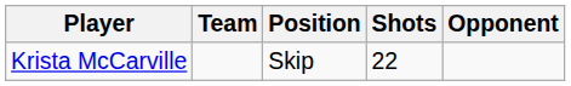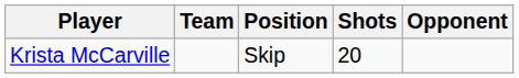 <table class="wikitable sortable">
 <tr>
 <th>Player</th>
 <th>Team</th>
 <th>Position</th>
 <th>Shots</th>
 <th>Opponent</th>
 </tr>
 <tr>
 <td><a href='#'>Krista McCarville</a></td>
 <td></td>
 <td>Skip</td>
-<td>22</td>
+<td>20</td>
 <td></td>
 </tr>
 </table>
